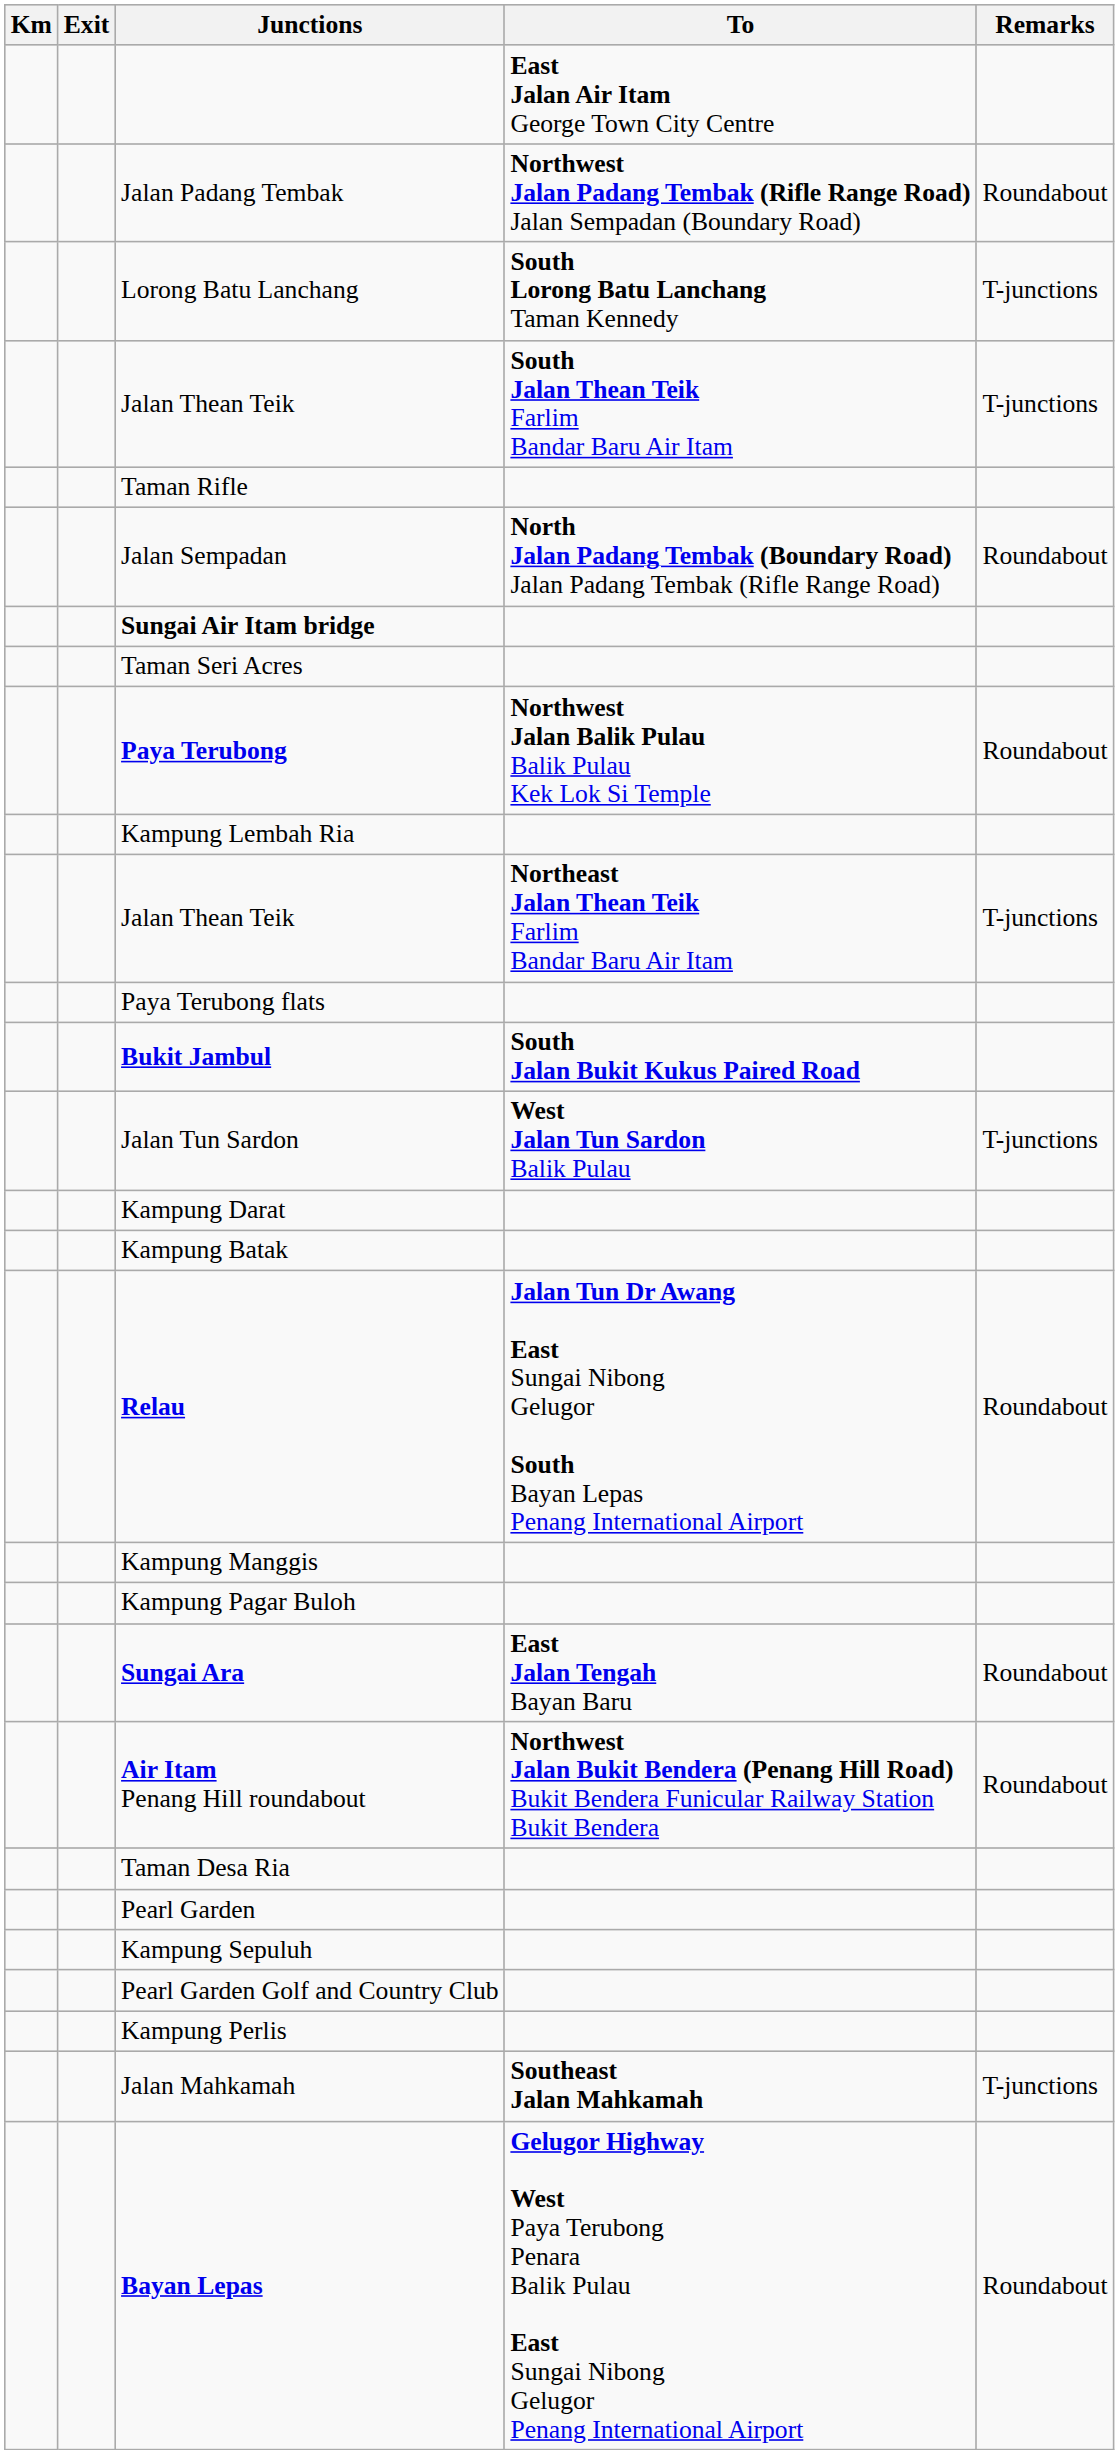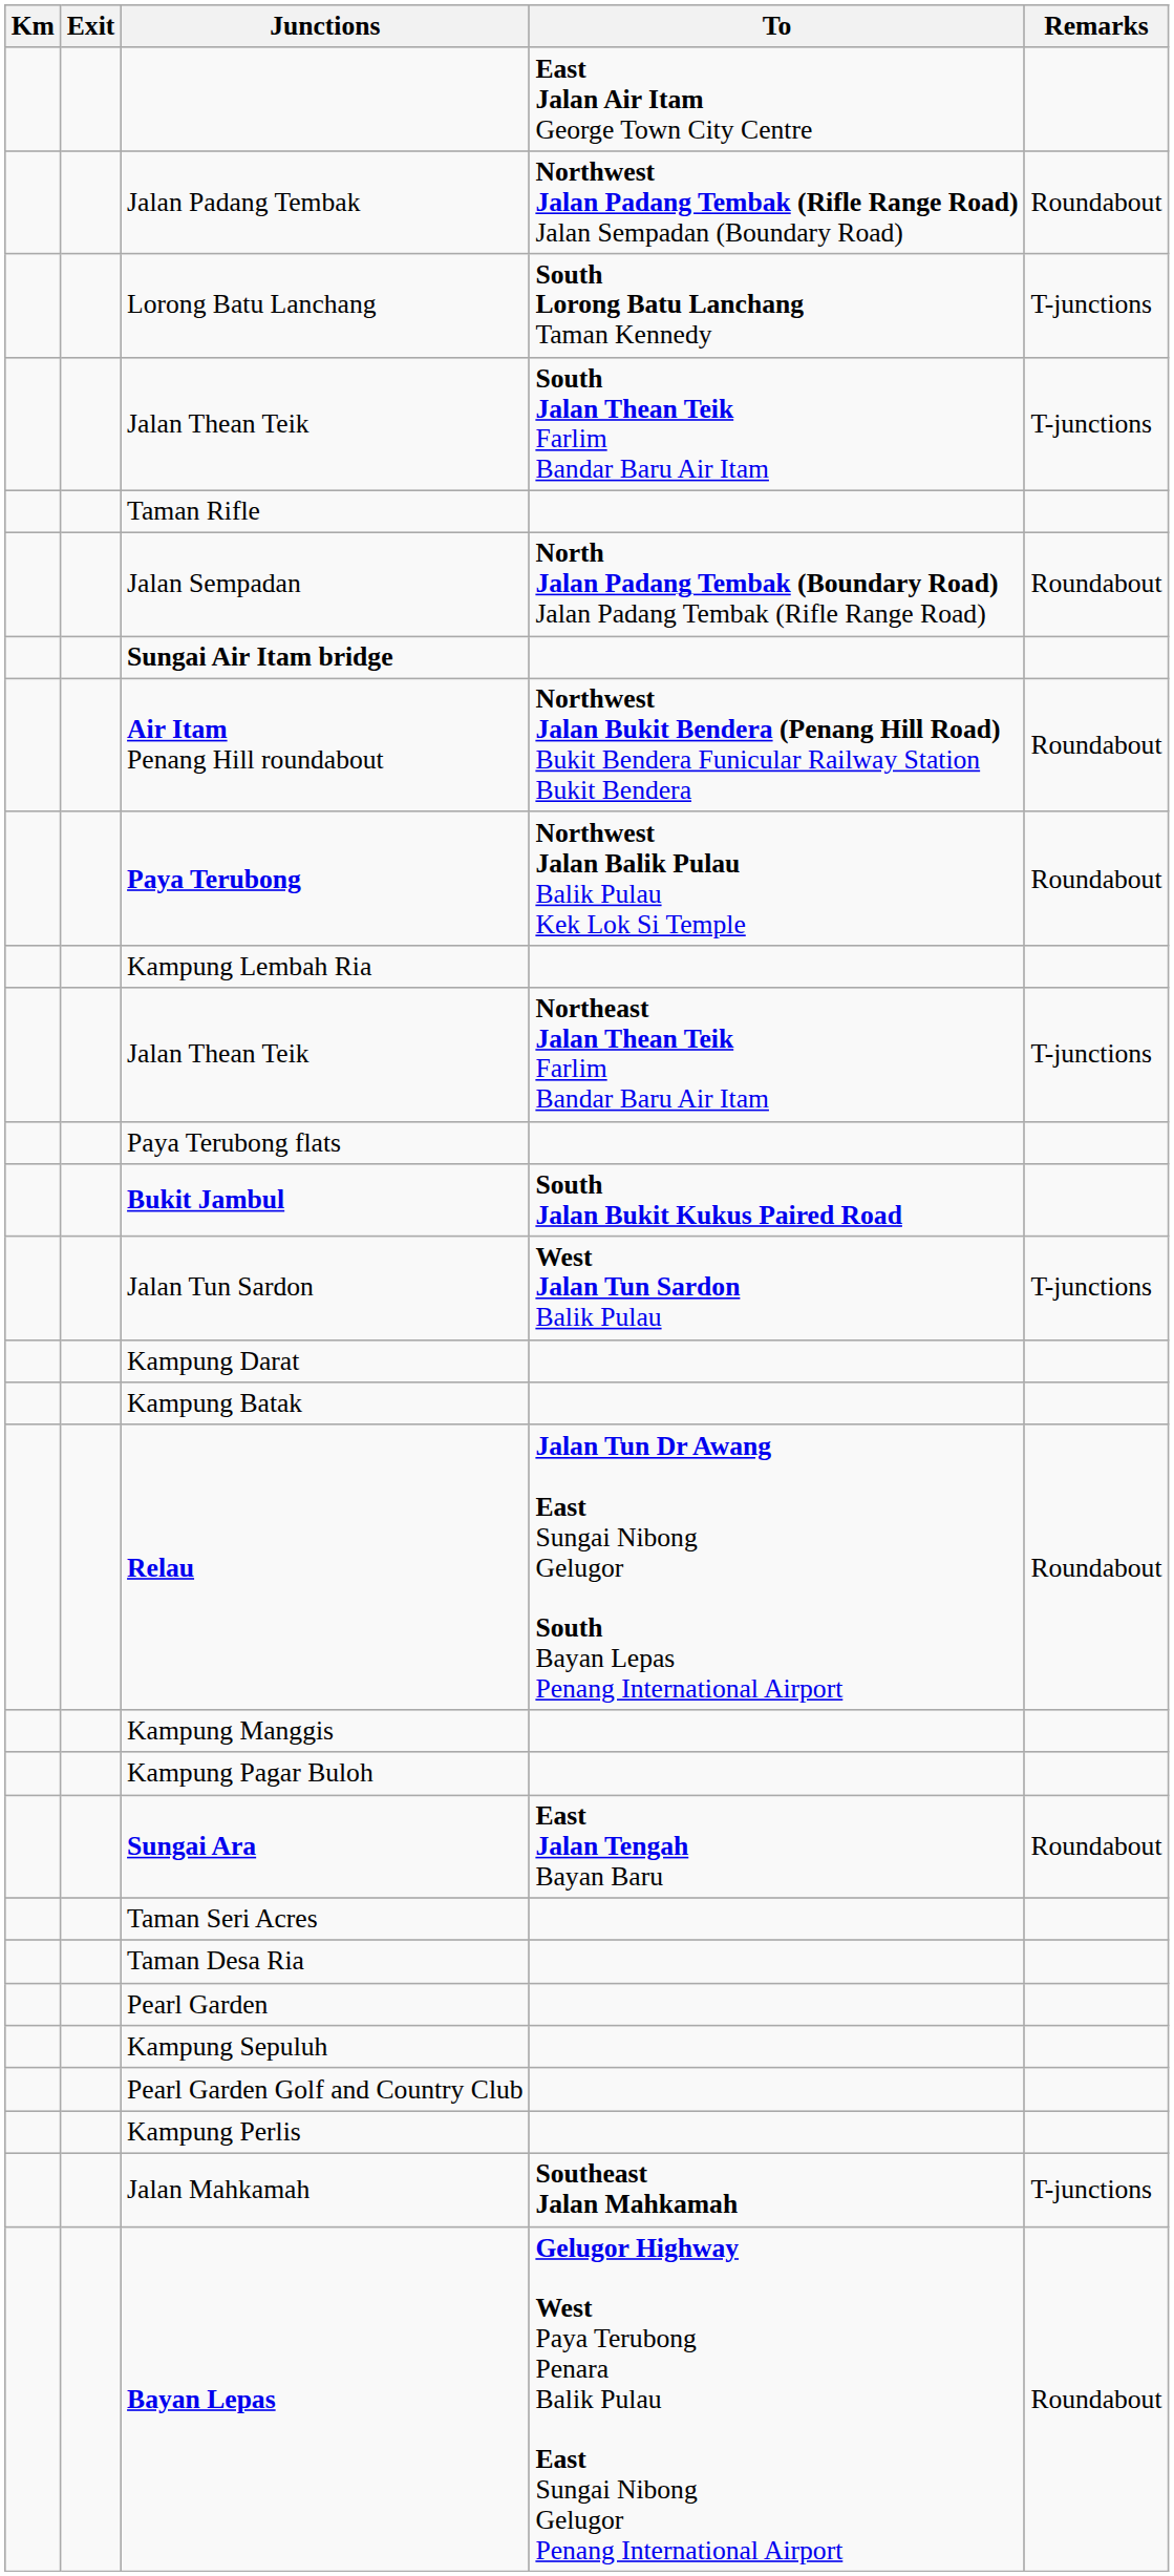 <table class="wikitable">
 <tr>
 <th>Km</th>
 <th>Exit</th>
 <th>Junctions</th>
 <th>To</th>
 <th>Remarks</th>
 </tr>
 <tr>
 <td></td>
 <td></td>
 <td></td>
 <td><strong>East</strong><br> <strong>Jalan Air Itam</strong><br>George Town City Centre</td>
 <td></td>
 </tr>
 <tr>
 <td></td>
 <td></td>
 <td>Jalan Padang Tembak</td>
 <td><strong>Northwest</strong><br> <strong><a href='#'>Jalan Padang Tembak</a> (Rifle Range Road)</strong><br>Jalan Sempadan (Boundary Road)</td>
 <td>Roundabout</td>
 </tr>
 <tr>
 <td></td>
 <td></td>
 <td>Lorong Batu Lanchang</td>
 <td><strong>South</strong><br><strong>Lorong Batu Lanchang</strong><br>Taman Kennedy</td>
 <td>T-junctions</td>
 </tr>
 <tr>
 <td></td>
 <td></td>
 <td>Jalan Thean Teik</td>
 <td><strong>South</strong><br> <strong><a href='#'>Jalan Thean Teik</a></strong><br><a href='#'>Farlim</a><br><a href='#'>Bandar Baru Air Itam</a></td>
 <td>T-junctions</td>
 </tr>
 <tr>
 <td></td>
 <td></td>
 <td>Taman Rifle</td>
 <td></td>
 <td></td>
 </tr>
 <tr>
 <td></td>
 <td></td>
 <td>Jalan Sempadan</td>
 <td><strong>North</strong><br> <strong><a href='#'>Jalan Padang Tembak</a> (Boundary Road)</strong><br>Jalan Padang Tembak (Rifle Range Road)</td>
 <td>Roundabout</td>
 </tr>
 <tr>
 <td></td>
 <td></td>
 <td><strong>Sungai Air Itam bridge</strong></td>
 <td></td>
 <td></td>
 </tr>
 <tr>
 <td></td>
 <td></td>
-<td>Taman Seri Acres</td>
-<td></td>
-<td></td>
+<td><strong><a href='#'>Air Itam</a></strong><br>Penang Hill roundabout</td>
+<td><strong>Northwest</strong><br> <strong><a href='#'>Jalan Bukit Bendera</a> (Penang Hill Road)</strong><br><a href='#'>Bukit Bendera Funicular Railway Station</a> <br><a href='#'>Bukit Bendera</a></td>
+<td>Roundabout</td>
 </tr>
 <tr>
 <td></td>
 <td></td>
 <td><strong><a href='#'>Paya Terubong</a></strong></td>
 <td><strong>Northwest</strong><br><strong>Jalan Balik Pulau</strong><br><a href='#'>Balik Pulau</a><br><a href='#'>Kek Lok Si Temple</a></td>
 <td>Roundabout</td>
 </tr>
 <tr>
 <td></td>
 <td></td>
 <td>Kampung Lembah Ria</td>
 <td></td>
 <td></td>
 </tr>
 <tr>
 <td></td>
 <td></td>
 <td>Jalan Thean Teik</td>
 <td><strong>Northeast</strong><br> <strong><a href='#'>Jalan Thean Teik</a></strong><br><a href='#'>Farlim</a><br><a href='#'>Bandar Baru Air Itam</a></td>
 <td>T-junctions</td>
 </tr>
 <tr>
 <td></td>
 <td></td>
 <td>Paya Terubong flats</td>
 <td></td>
 <td></td>
 </tr>
 <tr>
 <td></td>
 <td></td>
 <td><strong><a href='#'>Bukit Jambul</a></strong></td>
 <td><strong>South</strong><br><strong><a href='#'>Jalan Bukit Kukus Paired Road</a></strong></td>
 <td></td>
 </tr>
 <tr>
 <td></td>
 <td></td>
 <td>Jalan Tun Sardon</td>
 <td><strong>West</strong><br> <strong><a href='#'>Jalan Tun Sardon</a></strong><br><a href='#'>Balik Pulau</a></td>
 <td>T-junctions</td>
 </tr>
 <tr>
 <td></td>
 <td></td>
 <td>Kampung Darat</td>
 <td></td>
 <td></td>
 </tr>
 <tr>
 <td></td>
 <td></td>
 <td>Kampung Batak</td>
 <td></td>
 <td></td>
 </tr>
 <tr>
 <td></td>
 <td></td>
 <td><strong><a href='#'>Relau</a></strong></td>
 <td><strong><a href='#'>Jalan Tun Dr Awang</a></strong><br><br><strong>East</strong><br>Sungai Nibong<br>Gelugor<br><br><strong>South</strong><br>Bayan Lepas<br><a href='#'>Penang International Airport</a> </td>
 <td>Roundabout</td>
 </tr>
 <tr>
 <td></td>
 <td></td>
 <td>Kampung Manggis</td>
 <td></td>
 <td></td>
 </tr>
 <tr>
 <td></td>
 <td></td>
 <td>Kampung Pagar Buloh</td>
 <td></td>
 <td></td>
 </tr>
 <tr>
 <td></td>
 <td></td>
 <td><strong><a href='#'>Sungai Ara</a></strong></td>
 <td><strong>East</strong><br> <strong><a href='#'>Jalan Tengah</a></strong><br>Bayan Baru</td>
 <td>Roundabout</td>
 </tr>
 <tr>
 <td></td>
 <td></td>
-<td><strong><a href='#'>Air Itam</a></strong><br>Penang Hill roundabout</td>
-<td><strong>Northwest</strong><br> <strong><a href='#'>Jalan Bukit Bendera</a> (Penang Hill Road)</strong><br><a href='#'>Bukit Bendera Funicular Railway Station</a> <br><a href='#'>Bukit Bendera</a></td>
-<td>Roundabout</td>
+<td>Taman Seri Acres</td>
+<td></td>
+<td></td>
 </tr>
 <tr>
 <td></td>
 <td></td>
 <td>Taman Desa Ria</td>
 <td></td>
 <td></td>
 </tr>
 <tr>
 <td></td>
 <td></td>
 <td>Pearl Garden</td>
 <td></td>
 <td></td>
 </tr>
 <tr>
 <td></td>
 <td></td>
 <td>Kampung Sepuluh</td>
 <td></td>
 <td></td>
 </tr>
 <tr>
 <td></td>
 <td></td>
 <td>Pearl Garden Golf and Country Club</td>
 <td></td>
 <td></td>
 </tr>
 <tr>
 <td></td>
 <td></td>
 <td>Kampung Perlis</td>
 <td></td>
 <td></td>
 </tr>
 <tr>
 <td></td>
 <td></td>
 <td>Jalan Mahkamah</td>
 <td><strong>Southeast</strong><br><strong>Jalan Mahkamah</strong></td>
 <td>T-junctions</td>
 </tr>
 <tr>
 <td></td>
 <td></td>
 <td><strong><a href='#'>Bayan Lepas</a></strong></td>
 <td> <strong><a href='#'>Gelugor Highway</a></strong><br><br><strong>West</strong><br>Paya Terubong<br>Penara<br>Balik Pulau<br><br><strong>East</strong><br>Sungai Nibong<br>Gelugor<br><a href='#'>Penang International Airport</a> </td>
 <td>Roundabout</td>
 </tr>
 </table>
